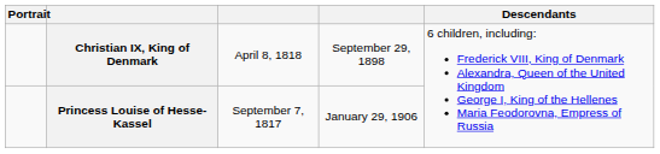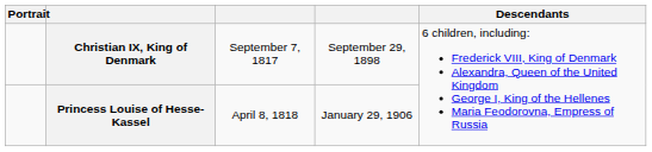 <table class="wikitable">
 <tr class="float-center" style="text-align:center;">
 <th scope="col" style=max-width:3em>Portrait</th>
 <th scope="col" style=max-width:3em></th>
 <th scope="col" style=max-width:3em></th>
 <th scope="col" style=max-width:3em></th>
 <th scope="col" style=max-width:3em>Descendants</th>
 </tr>
 <tr>
 <td class="float-center" style="text-align:center;"></td>
 <th scope="row">Christian IX, King of Denmark </th>
-<td class="float-center" style="text-align:center;">April 8, 1818</td>
+<td class="float-center" style="text-align:center;">September 7, 1817</td>
 <td class="float-center" style="text-align:center;">September 29, 1898</td>
 <td rowspan="2">6 children, including:<br><ul><li><a href='#'>Frederick VIII, King of Denmark</a></li><li><a href='#'>Alexandra, Queen of the United Kingdom</a></li><li><a href='#'>George I, King of the Hellenes</a></li><li><a href='#'>Maria Feodorovna, Empress of Russia</a></li></ul></td>
 </tr>
 <tr>
 <td class="float-center" style="text-align:center;"></td>
 <th scope="row">Princess Louise of Hesse-Kassel</th>
-<td class="float-center" style="text-align:center;">September 7, 1817</td>
+<td class="float-center" style="text-align:center;">April 8, 1818</td>
 <td class="float-center" style="text-align:center;">January 29, 1906</td>
 </tr>
 </table>
